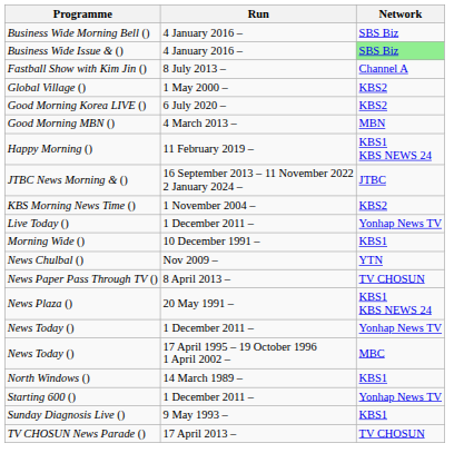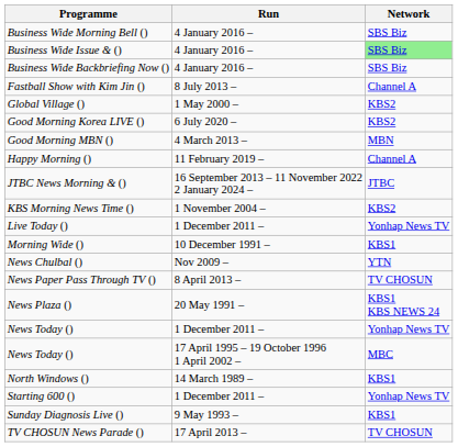 <table class="wikitable sortable">
 <tr>
 <th>Programme</th>
 <th>Run</th>
 <th>Network</th>
 </tr>
 <tr>
 <td><em>Business Wide Morning Bell</em> ()</td>
 <td>4 January 2016 –</td>
 <td><a href='#'>SBS Biz</a></td>
 </tr>
 <tr>
 <td><em>Business Wide Issue &</em> ()</td>
 <td>4 January 2016 –</td>
 <td style="background: lightgreen;"><a href='#'>SBS Biz</a></td>
+</tr>
+<tr>
+<td><em>Business Wide Backbriefing Now</em> ()</td>
+<td>4 January 2016 –</td>
+<td><a href='#'>SBS Biz</a></td>
 </tr>
 <tr>
 <td><em>Fastball Show with Kim Jin</em> ()</td>
 <td>8 July 2013 –</td>
 <td><a href='#'>Channel A</a></td>
 </tr>
 <tr>
 <td><em>Global Village</em> ()</td>
 <td>1 May 2000 –</td>
 <td><a href='#'>KBS2</a></td>
 </tr>
 <tr>
 <td><em>Good Morning Korea LIVE</em> ()</td>
 <td>6 July 2020 –</td>
 <td><a href='#'>KBS2</a></td>
 </tr>
 <tr>
 <td><em>Good Morning MBN</em> ()</td>
 <td>4 March 2013 –</td>
 <td><a href='#'>MBN</a></td>
 </tr>
 <tr>
 <td><em>Happy Morning</em> ()</td>
 <td>11 February 2019 –</td>
-<td><a href='#'>KBS1</a><br><a href='#'>KBS NEWS 24</a></td>
+<td><a href='#'>Channel A</a></td>
 </tr>
 <tr>
 <td><em>JTBC News Morning &</em> ()</td>
 <td>16 September 2013 – 11 November 2022<br>2 January 2024 –</td>
 <td><a href='#'>JTBC</a></td>
 </tr>
 <tr>
 <td><em>KBS Morning News Time</em> ()</td>
 <td>1 November 2004 –</td>
 <td><a href='#'>KBS2</a></td>
 </tr>
 <tr>
 <td><em>Live Today</em> ()</td>
 <td>1 December 2011 –</td>
 <td><a href='#'>Yonhap News TV</a></td>
 </tr>
 <tr>
 <td><em>Morning Wide</em> ()</td>
 <td>10 December 1991 –</td>
 <td><a href='#'>KBS1</a></td>
 </tr>
 <tr>
 <td><em>News Chulbal</em> ()</td>
 <td>Nov 2009 –</td>
 <td><a href='#'>YTN</a></td>
 </tr>
 <tr>
 <td><em>News Paper Pass Through TV</em> ()</td>
 <td>8 April 2013 –</td>
 <td><a href='#'>TV CHOSUN</a></td>
 </tr>
 <tr>
 <td><em>News Plaza</em> ()</td>
 <td>20 May 1991 –</td>
 <td><a href='#'>KBS1</a><br><a href='#'>KBS NEWS 24</a></td>
 </tr>
 <tr>
 <td><em>News Today</em> ()</td>
 <td>1 December 2011 –</td>
 <td><a href='#'>Yonhap News TV</a></td>
 </tr>
 <tr>
 <td><em>News Today</em> ()</td>
 <td>17 April 1995 – 19 October 1996<br>1 April 2002 –</td>
 <td><a href='#'>MBC</a></td>
 </tr>
 <tr>
 <td><em>North Windows</em> ()</td>
 <td>14 March 1989 –</td>
 <td><a href='#'>KBS1</a></td>
 </tr>
 <tr>
 <td><em>Starting 600</em> ()</td>
 <td>1 December 2011 –</td>
 <td><a href='#'>Yonhap News TV</a></td>
 </tr>
 <tr>
 <td><em>Sunday Diagnosis Live</em> ()</td>
 <td>9 May 1993 –</td>
 <td><a href='#'>KBS1</a></td>
 </tr>
 <tr>
 <td><em>TV CHOSUN News Parade</em> ()</td>
 <td>17 April 2013 –</td>
 <td><a href='#'>TV CHOSUN</a></td>
 </tr>
 </table>
